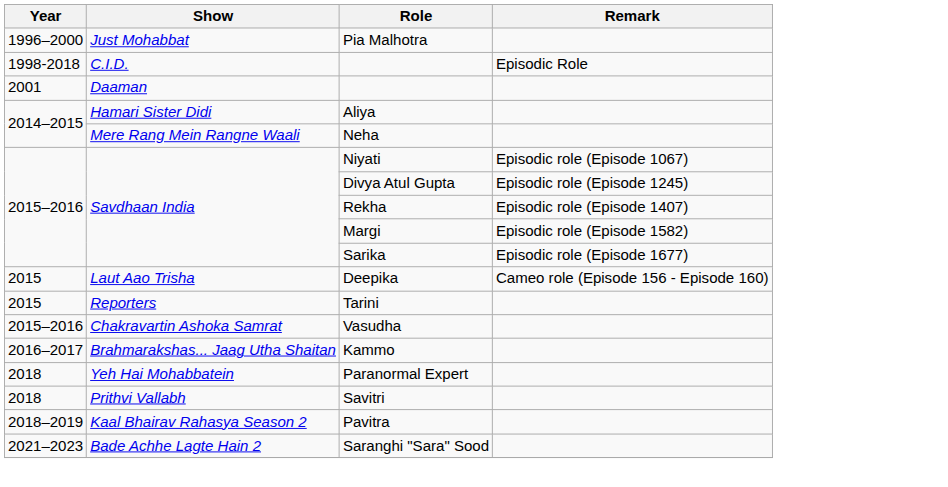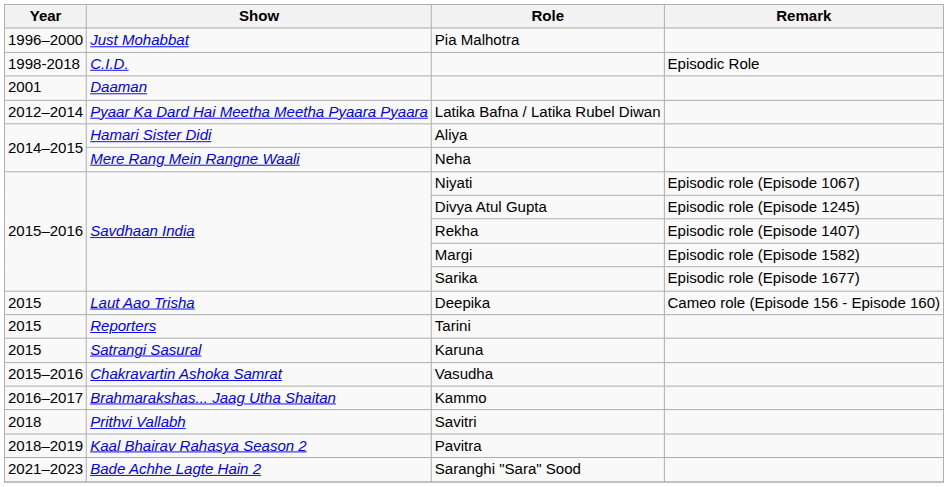 <table class="wikitable">
 <tr>
 <th>Year</th>
 <th>Show</th>
 <th>Role</th>
 <th>Remark</th>
 </tr>
 <tr>
 <td>1996–2000</td>
 <td><em><a href='#'>Just Mohabbat</a></em></td>
 <td>Pia Malhotra</td>
 <td></td>
 </tr>
 <tr>
 <td>1998-2018</td>
 <td><em><a href='#'>C.I.D.</a></em></td>
 <td></td>
 <td>Episodic Role</td>
 </tr>
 <tr>
 <td>2001</td>
 <td><em><a href='#'>Daaman</a></em></td>
 <td></td>
+<td></td>
+</tr>
+<tr>
+<td>2012–2014</td>
+<td><em><a href='#'>Pyaar Ka Dard Hai Meetha Meetha Pyaara Pyaara</a></em></td>
+<td>Latika Bafna / Latika Rubel Diwan</td>
 <td></td>
 </tr>
 <tr>
 <td rowspan="2">2014–2015</td>
 <td><em><a href='#'>Hamari Sister Didi</a></em></td>
 <td>Aliya</td>
 <td></td>
 </tr>
 <tr>
 <td><em><a href='#'>Mere Rang Mein Rangne Waali</a></em></td>
 <td>Neha</td>
 <td></td>
 </tr>
 <tr>
 <td rowspan="5">2015–2016</td>
 <td rowspan="5"><em><a href='#'>Savdhaan India</a></em></td>
 <td>Niyati</td>
 <td>Episodic role (Episode 1067)</td>
 </tr>
 <tr>
 <td>Divya Atul Gupta</td>
 <td>Episodic role (Episode 1245)</td>
 </tr>
 <tr>
 <td>Rekha</td>
 <td>Episodic role (Episode 1407)</td>
 </tr>
 <tr>
 <td>Margi</td>
 <td>Episodic role (Episode 1582)</td>
 </tr>
 <tr>
 <td>Sarika</td>
 <td>Episodic role (Episode 1677)</td>
 </tr>
 <tr>
 <td>2015</td>
 <td><em><a href='#'>Laut Aao Trisha</a></em></td>
 <td>Deepika</td>
 <td>Cameo role (Episode 156 - Episode 160)</td>
 </tr>
 <tr>
 <td>2015</td>
 <td><em><a href='#'>Reporters</a></em></td>
 <td>Tarini</td>
 <td></td>
 </tr>
 <tr>
+<td>2015</td>
+<td><em><a href='#'>Satrangi Sasural</a></em></td>
+<td>Karuna</td>
+<td></td>
+</tr>
+<tr>
 <td>2015–2016</td>
 <td><em><a href='#'>Chakravartin Ashoka Samrat</a></em></td>
 <td>Vasudha </td>
 <td></td>
 </tr>
 <tr>
 <td>2016–2017</td>
 <td><em><a href='#'>Brahmarakshas... Jaag Utha Shaitan</a></em></td>
 <td>Kammo</td>
-<td></td>
-</tr>
-<tr>
-<td>2018</td>
-<td><em><a href='#'>Yeh Hai Mohabbatein</a></em></td>
-<td>Paranormal Expert</td>
 <td></td>
 </tr>
 <tr>
 <td>2018</td>
 <td><em><a href='#'>Prithvi Vallabh</a></em></td>
 <td>Savitri</td>
 <td></td>
 </tr>
 <tr>
 <td>2018–2019</td>
 <td><em><a href='#'>Kaal Bhairav Rahasya Season 2</a></em></td>
 <td>Pavitra</td>
 <td></td>
 </tr>
 <tr>
 <td>2021–2023</td>
 <td><em><a href='#'>Bade Achhe Lagte Hain 2</a></em></td>
 <td>Saranghi "Sara" Sood</td>
 <td></td>
 </tr>
 <tr>
 </tr>
 </table>
